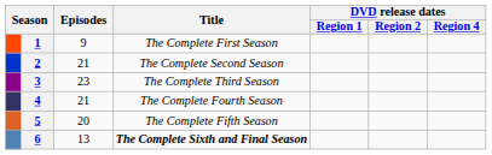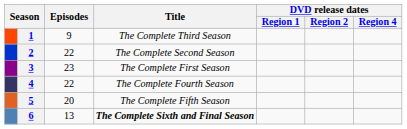 <table class="wikitable plainrowheaders" style="width: %; text-align:center;">
 <tr>
 <th scope=col colspan="2" rowspan="2" style="padding:0 8px;">Season</th>
 <th scope=col rowspan="2" style="padding:0 8px;">Episodes</th>
 <th scope=col rowspan="2" style="padding:0 8px;">Title</th>
 <th scope=col style="padding:0 8px;" colspan="3"><a href='#'>DVD</a> release dates</th>
 </tr>
 <tr>
 <th style="padding:0 8px;"><a href='#'>Region 1</a></th>
 <th style="padding:0 8px;"><a href='#'>Region 2</a></th>
 <th style="padding:0 8px;"><a href='#'>Region 4</a></th>
 </tr>
 <tr>
 <td style="background:#FF4500; color:#100; text-align:center;"></td>
 <th scope=row style=text-align:center><a href='#'>1</a></th>
 <td>9</td>
-<td><em>The Complete First Season</em></td>
+<td><em>The Complete Third Season</em></td>
 <td></td>
 <td></td>
 <td></td>
 </tr>
 <tr>
 <td style="background:#03c; color:#100; text-align:center;"></td>
 <th scope=row style=text-align:center><a href='#'>2</a></th>
-<td>21</td>
+<td>22</td>
 <td><em>The Complete Second Season</em></td>
 <td style="padding: 0 8px;"></td>
 <td></td>
 <td></td>
 </tr>
 <tr>
 <td style="background:#8B008B; color:#100; text-align:center;"></td>
 <th scope=row style=text-align:center><a href='#'>3</a></th>
 <td>23</td>
-<td><em>The Complete Third Season</em></td>
+<td><em>The Complete First Season</em></td>
 <td></td>
 <td style="padding: 0 8px;"></td>
 <td></td>
 </tr>
 <tr>
 <td style="background:#336; color:#100; text-align:center;"></td>
 <th scope=row style=text-align:center><a href='#'>4</a></th>
-<td>21</td>
+<td>22</td>
 <td><em>The Complete Fourth Season</em></td>
 <td></td>
 <td></td>
 <td style="padding: 0 8px;"></td>
 </tr>
 <tr>
 <td style="background:#DF6124; color:#100; text-align:center;"></td>
 <th scope=row style=text-align:center><a href='#'>5</a></th>
 <td>20</td>
 <td><em>The Complete Fifth Season</em></td>
 <td></td>
 <td></td>
 <td></td>
 </tr>
 <tr>
 <td style="background:#4e82b4; color:#100; text-align:center;"></td>
 <th scope=row style=text-align:center><a href='#'>6</a></th>
 <td>13</td>
 <td><strong><em>The Complete Sixth and Final Season</em></strong></td>
 <td></td>
 <td></td>
 <td></td>
 </tr>
 </table>
